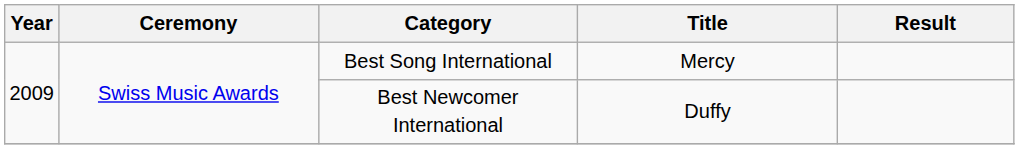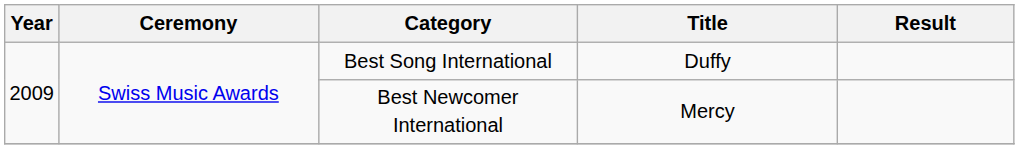 <table class="wikitable" style="text-align:center; font-size:90%; line-height:20px;">
 <tr>
 <th>Year</th>
 <th width="180px">Ceremony</th>
 <th width="180px">Category</th>
 <th width="180px">Title</th>
 <th width="120px">Result</th>
 </tr>
 <tr>
 <td rowspan="2">2009</td>
 <td rowspan="2"><a href='#'>Swiss Music Awards</a></td>
 <td>Best Song International</td>
-<td>Mercy</td>
+<td>Duffy</td>
 <td></td>
 </tr>
 <tr>
 <td>Best Newcomer International</td>
-<td>Duffy</td>
+<td>Mercy</td>
 <td></td>
 </tr>
 <tr>
 </tr>
 </table>
